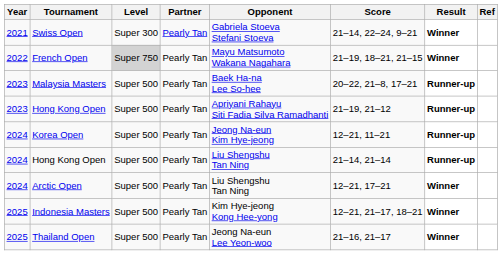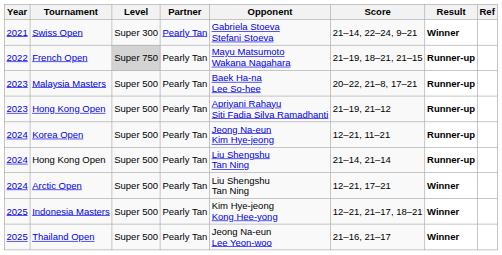 <table class="sortable wikitable" style="font-size: 90%;">
 <tr>
 <th>Year</th>
 <th>Tournament</th>
 <th>Level</th>
 <th>Partner</th>
 <th>Opponent</th>
 <th>Score</th>
 <th>Result</th>
 <th>Ref</th>
 </tr>
 <tr>
 <td align="center"><a href='#'>2021</a></td>
 <td align="left"><a href='#'>Swiss Open</a></td>
 <td align="left">Super 300</td>
 <td align="left"> <a href='#'>Pearly Tan</a></td>
 <td align="left"> <a href='#'>Gabriela Stoeva</a><br> <a href='#'>Stefani Stoeva</a></td>
 <td align="left">21–14, 22–24, 9–21</td>
 <td style="text-align:left; background:white"> <strong>Winner</strong></td>
 <td style="text-align:center; background:white"></td>
 </tr>
 <tr>
 <td align="center"><a href='#'>2022</a></td>
 <td align="left"><a href='#'>French Open</a></td>
 <td align="left" style="background: lightgrey;">Super 750</td>
 <td align="left"> Pearly Tan</td>
 <td align="left"> <a href='#'>Mayu Matsumoto</a><br> <a href='#'>Wakana Nagahara</a></td>
 <td align="left">21–19, 18–21, 21–15</td>
-<td style="text-align:left; background:white"> <strong>Winner</strong></td>
+<td style="text-align:left; background:white"> <strong>Runner-up</strong></td>
 <td style="text-align:center; background:white"></td>
 </tr>
 <tr>
 <td align="center"><a href='#'>2023</a></td>
 <td align="left"><a href='#'>Malaysia Masters</a></td>
 <td align="left">Super 500</td>
 <td align="left"> Pearly Tan</td>
 <td align="left"> <a href='#'>Baek Ha-na</a><br> <a href='#'>Lee So-hee</a></td>
 <td align="left">20–22, 21–8, 17–21</td>
 <td style="text-align:left; background:white"> <strong>Runner-up</strong></td>
 <td style="text-align:center; background:white"></td>
 </tr>
 <tr>
 <td align="center"><a href='#'>2023</a></td>
 <td align="left"><a href='#'>Hong Kong Open</a></td>
 <td align="left">Super 500</td>
 <td align="left"> Pearly Tan</td>
 <td align="left"> <a href='#'>Apriyani Rahayu</a><br> <a href='#'>Siti Fadia Silva Ramadhanti</a></td>
 <td align="left">21–19, 21–12</td>
 <td style="text-align:left; background:white"> <strong>Runner-up</strong></td>
 <td style="text-align:center; background:white"></td>
 </tr>
 <tr>
 <td align="center"><a href='#'>2024</a></td>
 <td align="left"><a href='#'>Korea Open</a></td>
 <td align="left">Super 500</td>
 <td align="left"> Pearly Tan</td>
 <td align="left"> <a href='#'>Jeong Na-eun</a><br> <a href='#'>Kim Hye-jeong</a></td>
 <td align="left">12–21, 11–21</td>
 <td style="text-align:left; background:white"> <strong>Runner-up</strong></td>
 <td style="text-align:center; background:white"></td>
 </tr>
 <tr>
 <td align="center"><a href='#'>2024</a></td>
 <td align="left">Hong Kong Open</td>
 <td align="left">Super 500</td>
 <td align="left"> Pearly Tan</td>
 <td align="left"> <a href='#'>Liu Shengshu</a><br> <a href='#'>Tan Ning</a></td>
 <td align="left">21–14, 21–14</td>
 <td style="text-align:left; background:white"> <strong>Runner-up</strong></td>
 <td style="text-align:center; background:white"></td>
 </tr>
 <tr>
 <td align="center"><a href='#'>2024</a></td>
 <td align="left"><a href='#'>Arctic Open</a></td>
 <td align="left">Super 500</td>
 <td align="left"> Pearly Tan</td>
 <td align="left"> Liu Shengshu<br> Tan Ning</td>
 <td align="left">12–21, 17–21</td>
 <td style="text-align:left; background:white"> <strong>Winner</strong></td>
 <td style="text-align:center; background: white"></td>
 </tr>
 <tr>
 <td align="center"><a href='#'>2025</a></td>
 <td align="left"><a href='#'>Indonesia Masters</a></td>
 <td align="left">Super 500</td>
 <td align="left"> Pearly Tan</td>
 <td align="left"> Kim Hye-jeong<br> <a href='#'>Kong Hee-yong</a></td>
 <td align="left">12–21, 21–17, 18–21</td>
 <td style="text-align:left; background:white"> <strong>Winner</strong></td>
 <td style="text-align:center; background:white"></td>
 </tr>
 <tr>
 <td align="center"><a href='#'>2025</a></td>
 <td align="left"><a href='#'>Thailand Open</a></td>
 <td align="left">Super 500</td>
 <td align="left"> Pearly Tan</td>
 <td align="left"> Jeong Na-eun<br> <a href='#'>Lee Yeon-woo</a></td>
 <td align="left">21–16, 21–17</td>
 <td style="text-align:left; background: white"> <strong>Winner</strong></td>
 <td style="text-align:center; background:white"></td>
 </tr>
 </table>
